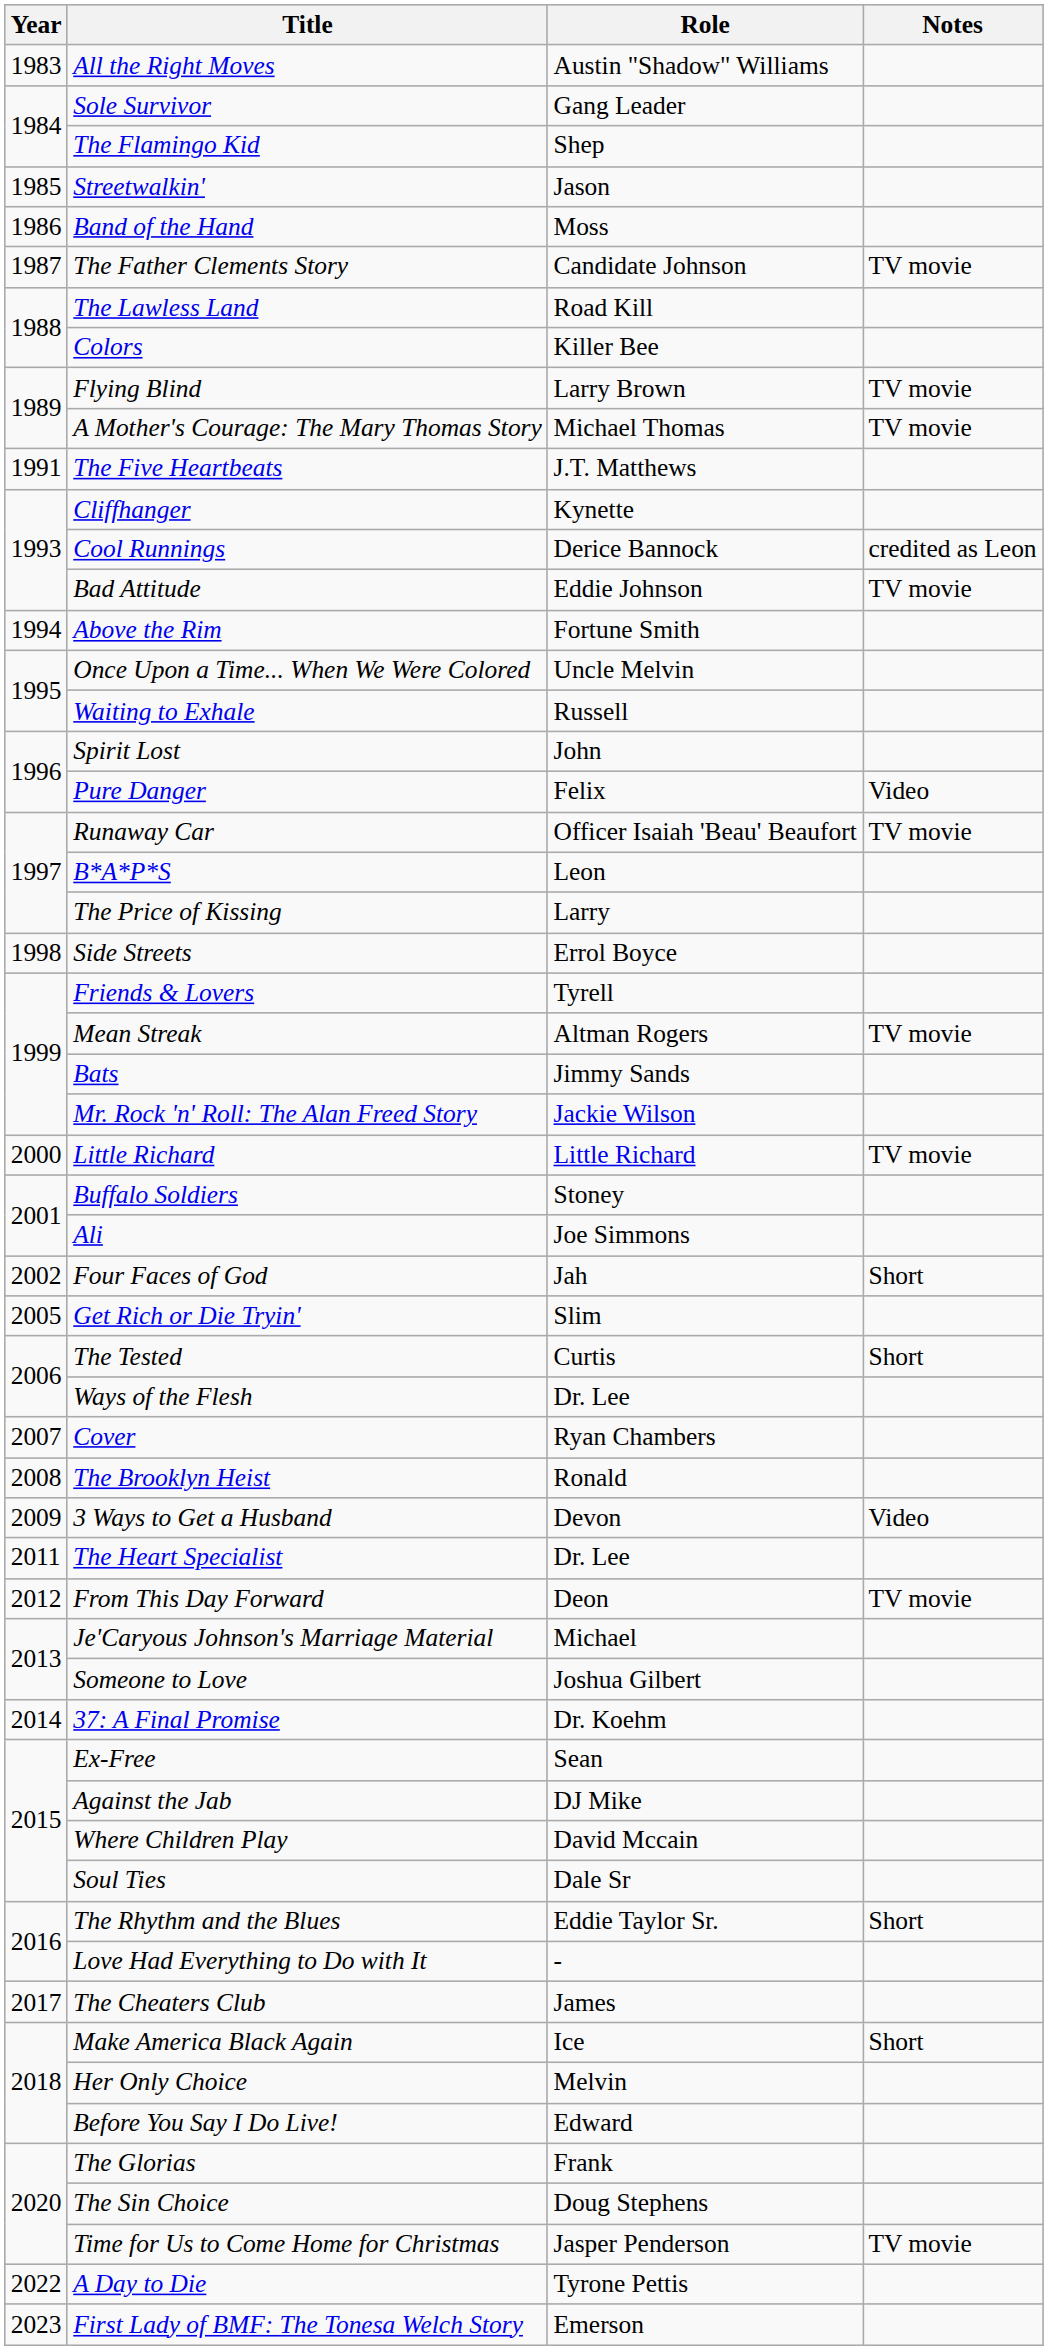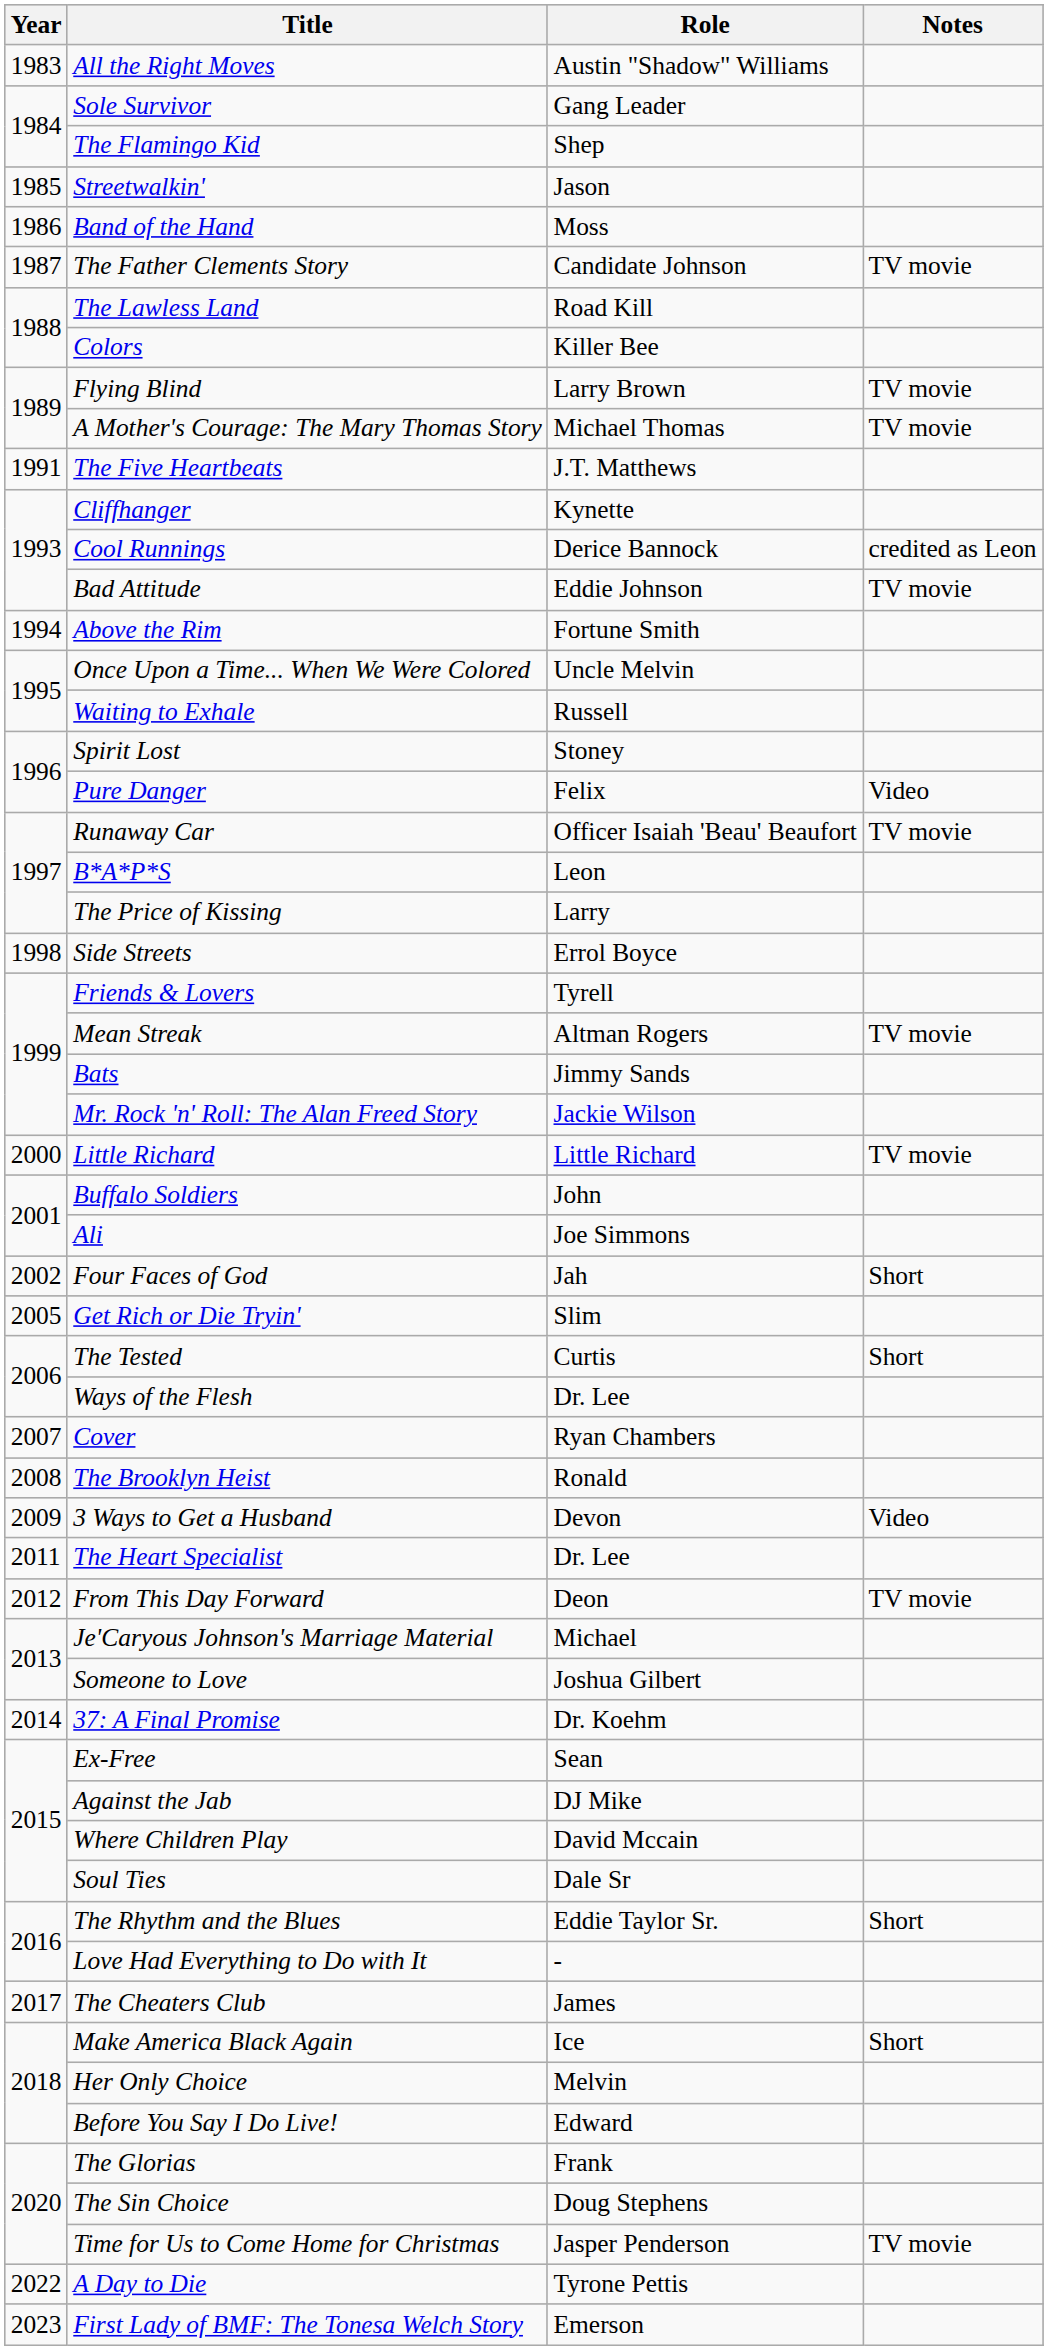 <table class="wikitable sortable">
 <tr>
 <th>Year</th>
 <th>Title</th>
 <th>Role</th>
 <th>Notes</th>
 </tr>
 <tr>
 <td>1983</td>
 <td><em><a href='#'>All the Right Moves</a></em></td>
 <td>Austin "Shadow" Williams</td>
 <td></td>
 </tr>
 <tr>
 <td rowspan="2">1984</td>
 <td><em><a href='#'>Sole Survivor</a></em></td>
 <td>Gang Leader</td>
 <td></td>
 </tr>
 <tr>
 <td><em><a href='#'>The Flamingo Kid</a></em></td>
 <td>Shep</td>
 <td></td>
 </tr>
 <tr>
 <td>1985</td>
 <td><em><a href='#'>Streetwalkin'</a></em></td>
 <td>Jason</td>
 <td></td>
 </tr>
 <tr>
 <td>1986</td>
 <td><em><a href='#'>Band of the Hand</a></em></td>
 <td>Moss</td>
 <td></td>
 </tr>
 <tr>
 <td>1987</td>
 <td><em>The Father Clements Story</em></td>
 <td>Candidate Johnson</td>
 <td>TV movie</td>
 </tr>
 <tr>
 <td rowspan="2">1988</td>
 <td><em><a href='#'>The Lawless Land</a></em></td>
 <td>Road Kill</td>
 <td></td>
 </tr>
 <tr>
 <td><em><a href='#'>Colors</a></em></td>
 <td>Killer Bee</td>
 <td></td>
 </tr>
 <tr>
 <td rowspan="2">1989</td>
 <td><em>Flying Blind</em></td>
 <td>Larry Brown</td>
 <td>TV movie</td>
 </tr>
 <tr>
 <td><em>A Mother's Courage: The Mary Thomas Story</em></td>
 <td>Michael Thomas</td>
 <td>TV movie</td>
 </tr>
 <tr>
 <td>1991</td>
 <td><em><a href='#'>The Five Heartbeats</a></em></td>
 <td>J.T. Matthews</td>
 <td></td>
 </tr>
 <tr>
 <td rowspan="3">1993</td>
 <td><em><a href='#'>Cliffhanger</a></em></td>
 <td>Kynette</td>
 <td></td>
 </tr>
 <tr>
 <td><em><a href='#'>Cool Runnings</a></em></td>
 <td>Derice Bannock</td>
 <td>credited as Leon</td>
 </tr>
 <tr>
 <td><em>Bad Attitude</em></td>
 <td>Eddie Johnson</td>
 <td>TV movie</td>
 </tr>
 <tr>
 <td>1994</td>
 <td><em><a href='#'>Above the Rim</a></em></td>
 <td>Fortune Smith</td>
 <td></td>
 </tr>
 <tr>
 <td rowspan="2">1995</td>
 <td><em>Once Upon a Time... When We Were Colored</em></td>
 <td>Uncle Melvin</td>
 <td></td>
 </tr>
 <tr>
 <td><em><a href='#'>Waiting to Exhale</a></em></td>
 <td>Russell</td>
 <td></td>
 </tr>
 <tr>
 <td rowspan="2">1996</td>
 <td><em>Spirit Lost</em></td>
-<td>John</td>
+<td>Stoney</td>
 <td></td>
 </tr>
 <tr>
 <td><em><a href='#'>Pure Danger</a></em></td>
 <td>Felix</td>
 <td>Video</td>
 </tr>
 <tr>
 <td rowspan="3">1997</td>
 <td><em>Runaway Car</em></td>
 <td>Officer Isaiah 'Beau' Beaufort</td>
 <td>TV movie</td>
 </tr>
 <tr>
 <td><em><a href='#'>B*A*P*S</a></em></td>
 <td>Leon</td>
 <td></td>
 </tr>
 <tr>
 <td><em>The Price of Kissing</em></td>
 <td>Larry</td>
 <td></td>
 </tr>
 <tr>
 <td>1998</td>
 <td><em>Side Streets</em></td>
 <td>Errol Boyce</td>
 <td></td>
 </tr>
 <tr>
 <td rowspan="4">1999</td>
 <td><em><a href='#'>Friends & Lovers</a></em></td>
 <td>Tyrell</td>
 <td></td>
 </tr>
 <tr>
 <td><em>Mean Streak</em></td>
 <td>Altman Rogers</td>
 <td>TV movie</td>
 </tr>
 <tr>
 <td><em><a href='#'>Bats</a></em></td>
 <td>Jimmy Sands</td>
 <td></td>
 </tr>
 <tr>
 <td><em><a href='#'>Mr. Rock 'n' Roll: The Alan Freed Story</a></em></td>
 <td><a href='#'>Jackie Wilson</a></td>
 <td></td>
 </tr>
 <tr>
 <td>2000</td>
 <td><em><a href='#'>Little Richard</a></em></td>
 <td><a href='#'>Little Richard</a></td>
 <td>TV movie</td>
 </tr>
 <tr>
 <td rowspan="2">2001</td>
 <td><em><a href='#'>Buffalo Soldiers</a></em></td>
-<td>Stoney</td>
+<td>John</td>
 <td></td>
 </tr>
 <tr>
 <td><em><a href='#'>Ali</a></em></td>
 <td>Joe Simmons</td>
 <td></td>
 </tr>
 <tr>
 <td>2002</td>
 <td><em>Four Faces of God</em></td>
 <td>Jah</td>
 <td>Short</td>
 </tr>
 <tr>
 <td>2005</td>
 <td><em><a href='#'>Get Rich or Die Tryin'</a></em></td>
 <td>Slim</td>
 <td></td>
 </tr>
 <tr>
 <td rowspan="2">2006</td>
 <td><em>The Tested</em></td>
 <td>Curtis</td>
 <td>Short</td>
 </tr>
 <tr>
 <td><em>Ways of the Flesh</em></td>
 <td>Dr. Lee</td>
 <td></td>
 </tr>
 <tr>
 <td>2007</td>
 <td><em><a href='#'>Cover</a></em></td>
 <td>Ryan Chambers</td>
 <td></td>
 </tr>
 <tr>
 <td>2008</td>
 <td><em><a href='#'>The Brooklyn Heist</a></em></td>
 <td>Ronald</td>
 <td></td>
 </tr>
 <tr>
 <td>2009</td>
 <td><em>3 Ways to Get a Husband</em></td>
 <td>Devon</td>
 <td>Video</td>
 </tr>
 <tr>
 <td>2011</td>
 <td><em><a href='#'>The Heart Specialist</a></em></td>
 <td>Dr. Lee</td>
 <td></td>
 </tr>
 <tr>
 <td>2012</td>
 <td><em>From This Day Forward</em></td>
 <td>Deon</td>
 <td>TV movie</td>
 </tr>
 <tr>
 <td rowspan="2">2013</td>
 <td><em>Je'Caryous Johnson's Marriage Material</em></td>
 <td>Michael</td>
 <td></td>
 </tr>
 <tr>
 <td><em>Someone to Love</em></td>
 <td>Joshua Gilbert</td>
 <td></td>
 </tr>
 <tr>
 <td>2014</td>
 <td><em><a href='#'>37: A Final Promise</a></em></td>
 <td>Dr. Koehm</td>
 <td></td>
 </tr>
 <tr>
 <td rowspan="4">2015</td>
 <td><em>Ex-Free</em></td>
 <td>Sean</td>
 <td></td>
 </tr>
 <tr>
 <td><em>Against the Jab</em></td>
 <td>DJ Mike</td>
 <td></td>
 </tr>
 <tr>
 <td><em>Where Children Play</em></td>
 <td>David Mccain</td>
 <td></td>
 </tr>
 <tr>
 <td><em>Soul Ties</em></td>
 <td>Dale Sr</td>
 <td></td>
 </tr>
 <tr>
 <td rowspan="2">2016</td>
 <td><em>The Rhythm and the Blues</em></td>
 <td>Eddie Taylor Sr.</td>
 <td>Short</td>
 </tr>
 <tr>
 <td><em>Love Had Everything to Do with It</em></td>
 <td>-</td>
 <td></td>
 </tr>
 <tr>
 <td>2017</td>
 <td><em>The Cheaters Club</em></td>
 <td>James</td>
 <td></td>
 </tr>
 <tr>
 <td rowspan="3">2018</td>
 <td><em>Make America Black Again</em></td>
 <td>Ice</td>
 <td>Short</td>
 </tr>
 <tr>
 <td><em>Her Only Choice</em></td>
 <td>Melvin</td>
 <td></td>
 </tr>
 <tr>
 <td><em>Before You Say I Do Live!</em></td>
 <td>Edward</td>
 <td></td>
 </tr>
 <tr>
 <td rowspan="3">2020</td>
 <td><em>The Glorias</em></td>
 <td>Frank</td>
 <td></td>
 </tr>
 <tr>
 <td><em>The Sin Choice</em></td>
 <td>Doug Stephens</td>
 <td></td>
 </tr>
 <tr>
 <td><em>Time for Us to Come Home for Christmas</em></td>
 <td>Jasper Penderson</td>
 <td>TV movie</td>
 </tr>
 <tr>
 <td>2022</td>
 <td><em><a href='#'>A Day to Die</a></em></td>
 <td>Tyrone Pettis</td>
 <td></td>
 </tr>
 <tr>
 <td>2023</td>
 <td><em><a href='#'>First Lady of BMF: The Tonesa Welch Story</a></em></td>
 <td>Emerson</td>
 <td></td>
 </tr>
 </table>
